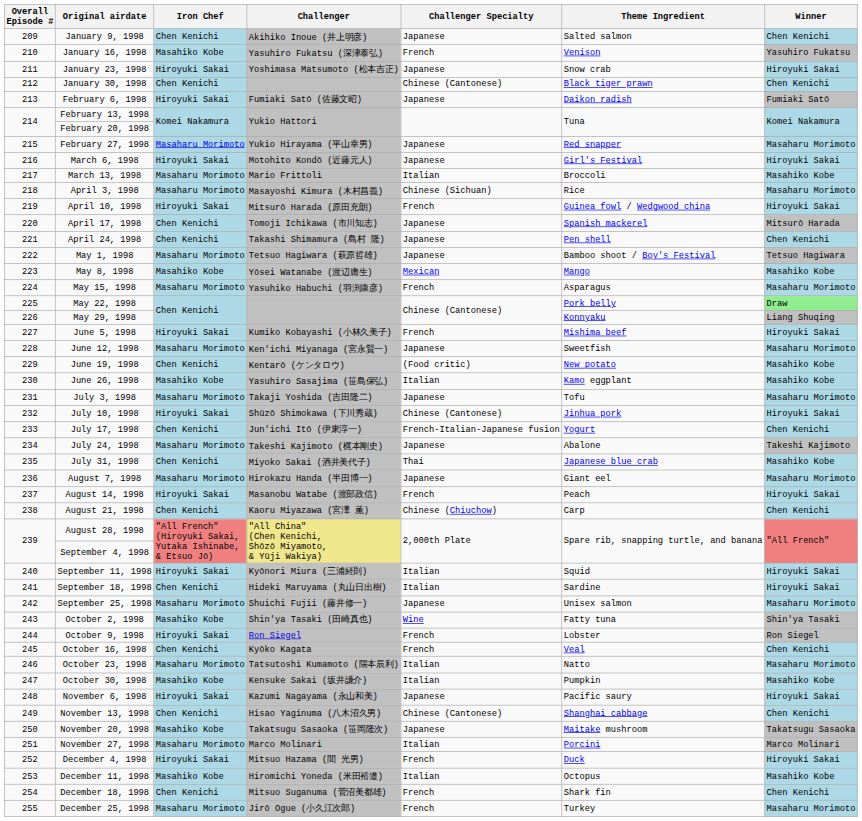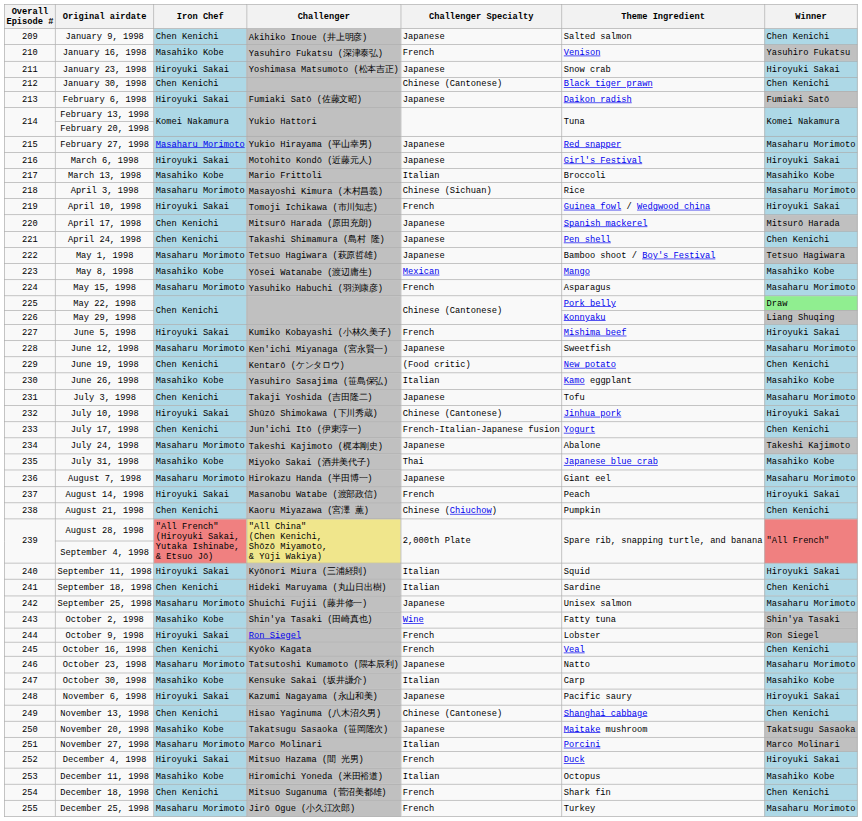 <table class="wikitable">
 <tr>
 <th>Overall<br>Episode #</th>
 <th>Original airdate</th>
 <th>Iron Chef</th>
 <th>Challenger</th>
 <th>Challenger Specialty</th>
 <th>Theme Ingredient</th>
 <th>Winner</th>
 </tr>
 <tr>
 <td align="center">209</td>
 <td align="center">January 9, 1998</td>
 <td bgcolor="lightblue">Chen Kenichi</td>
 <td bgcolor="silver">Akihiko Inoue (井上明彦)</td>
 <td>Japanese</td>
 <td>Salted salmon</td>
 <td bgcolor="lightblue">Chen Kenichi</td>
 </tr>
 <tr>
 <td align="center">210</td>
 <td align="center">January 16, 1998</td>
 <td bgcolor="lightblue">Masahiko Kobe</td>
 <td bgcolor="silver">Yasuhiro Fukatsu (深津泰弘)</td>
 <td>French</td>
 <td><a href='#'>Venison</a></td>
 <td bgcolor="silver">Yasuhiro Fukatsu</td>
 </tr>
 <tr>
 <td align="center">211</td>
 <td align="center">January 23, 1998</td>
 <td bgcolor="lightblue">Hiroyuki Sakai</td>
 <td bgcolor="silver">Yoshimasa Matsumoto (松本吉正)</td>
 <td>Japanese</td>
 <td>Snow crab</td>
 <td bgcolor="lightblue">Hiroyuki Sakai</td>
 </tr>
 <tr>
 <td align="center">212</td>
 <td align="center">January 30, 1998</td>
 <td bgcolor="lightblue">Chen Kenichi</td>
 <td bgcolor="silver"> </td>
 <td>Chinese (Cantonese)</td>
 <td><a href='#'>Black tiger prawn</a></td>
 <td bgcolor="lightblue">Chen Kenichi</td>
 </tr>
 <tr>
 <td align="center">213</td>
 <td align="center">February 6, 1998</td>
 <td bgcolor="lightblue">Hiroyuki Sakai</td>
 <td bgcolor="silver">Fumiaki Satō (佐藤文昭)</td>
 <td>Japanese</td>
 <td><a href='#'>Daikon radish</a></td>
 <td bgcolor="silver">Fumiaki Satō</td>
 </tr>
 <tr>
 <td align="center" rowspan=2>214</td>
 <td align="center">February 13, 1998</td>
 <td bgcolor="lightblue" rowspan=2>Komei Nakamura</td>
 <td bgcolor="silver" rowspan=2>Yukio Hattori</td>
 <td rowspan=2></td>
 <td rowspan=2>Tuna</td>
 <td bgcolor="lightblue" rowspan=2>Komei Nakamura</td>
 </tr>
 <tr>
 <td align="center">February 20, 1998</td>
 </tr>
 <tr>
 <td align="center">215</td>
 <td align="center">February 27, 1998</td>
 <td bgcolor="lightblue"><a href='#'>Masaharu Morimoto</a></td>
 <td bgcolor="silver">Yukio Hirayama (平山幸男)</td>
 <td>Japanese</td>
 <td><a href='#'>Red snapper</a></td>
 <td bgcolor="lightblue">Masaharu Morimoto</td>
 </tr>
 <tr>
 <td align="center">216</td>
 <td align="center">March 6, 1998</td>
 <td bgcolor="lightblue">Hiroyuki Sakai</td>
 <td bgcolor="silver">Motohito Kondō (近藤元人)</td>
 <td>Japanese</td>
 <td><a href='#'>Girl's Festival</a></td>
 <td bgcolor="lightblue">Hiroyuki Sakai</td>
 </tr>
 <tr>
 <td align="center">217</td>
 <td align="center">March 13, 1998</td>
-<td bgcolor="lightblue">Masaharu Morimoto</td>
+<td bgcolor="lightblue">Masahiko Kobe</td>
 <td bgcolor="silver"> Mario Frittoli</td>
 <td>Italian</td>
 <td>Broccoli</td>
 <td bgcolor="lightblue">Masahiko Kobe</td>
 </tr>
 <tr>
 <td align="center">218</td>
 <td align="center">April 3, 1998</td>
 <td bgcolor="lightblue">Masaharu Morimoto</td>
 <td bgcolor="silver">Masayoshi Kimura (木村昌義)</td>
 <td>Chinese (Sichuan)</td>
 <td>Rice</td>
 <td bgcolor="lightblue">Masaharu Morimoto</td>
 </tr>
 <tr>
 <td align="center">219</td>
 <td align="center">April 10, 1998</td>
 <td bgcolor="lightblue">Hiroyuki Sakai</td>
-<td bgcolor="silver">Mitsurō Harada (原田充朗)</td>
+<td bgcolor="silver">Tomoji Ichikawa (市川知志)</td>
 <td>French</td>
 <td><a href='#'>Guinea fowl</a> / <a href='#'>Wedgwood china</a></td>
 <td bgcolor="lightblue">Hiroyuki Sakai</td>
 </tr>
 <tr>
 <td align="center">220</td>
 <td align="center">April 17, 1998</td>
 <td bgcolor="lightblue">Chen Kenichi</td>
-<td bgcolor="silver">Tomoji Ichikawa (市川知志)</td>
+<td bgcolor="silver">Mitsurō Harada (原田充朗)</td>
 <td>Japanese</td>
 <td><a href='#'>Spanish mackerel</a></td>
 <td bgcolor="silver">Mitsurō Harada</td>
 </tr>
 <tr>
 <td align="center">221</td>
 <td align="center">April 24, 1998</td>
 <td bgcolor="lightblue">Chen Kenichi</td>
 <td bgcolor="silver">Takashi Shimamura (島村 隆)</td>
 <td>Japanese</td>
 <td><a href='#'>Pen shell</a></td>
 <td bgcolor="lightblue">Chen Kenichi</td>
 </tr>
 <tr>
 <td align="center">222</td>
 <td align="center">May 1, 1998</td>
 <td bgcolor="lightblue">Masaharu Morimoto</td>
 <td bgcolor="silver">Tetsuo Hagiwara (萩原哲雄)</td>
 <td>Japanese</td>
 <td>Bamboo shoot / <a href='#'>Boy's Festival</a></td>
 <td bgcolor="silver">Tetsuo Hagiwara</td>
 </tr>
 <tr>
 <td align="center">223</td>
 <td align="center">May 8, 1998</td>
 <td bgcolor="lightblue">Masahiko Kobe</td>
 <td bgcolor="silver">Yōsei Watanabe (渡辺庸生)</td>
 <td><a href='#'>Mexican</a></td>
 <td><a href='#'>Mango</a></td>
 <td bgcolor="lightblue">Masahiko Kobe</td>
 </tr>
 <tr>
 <td align="center">224</td>
 <td align="center">May 15, 1998</td>
 <td bgcolor="lightblue">Masaharu Morimoto</td>
 <td bgcolor="silver">Yasuhiko Habuchi (羽渕康彦)</td>
 <td>French</td>
 <td>Asparagus</td>
 <td bgcolor="lightblue">Masaharu Morimoto</td>
 </tr>
 <tr>
 <td align="center">225</td>
 <td align="center">May 22, 1998</td>
 <td bgcolor="lightblue" rowspan=2>Chen Kenichi</td>
 <td bgcolor="silver" rowspan=2> </td>
 <td rowspan=2>Chinese (Cantonese)</td>
 <td><a href='#'>Pork belly</a></td>
 <td bgcolor="lightgreen">Draw</td>
 </tr>
 <tr>
 <td align="center">226</td>
 <td align="center">May 29, 1998</td>
 <td><a href='#'>Konnyaku</a></td>
 <td bgcolor="silver">Liang Shuqing</td>
 </tr>
 <tr>
 <td align="center">227</td>
 <td align="center">June 5, 1998</td>
 <td bgcolor="lightblue">Hiroyuki Sakai</td>
 <td bgcolor="silver">Kumiko Kobayashi (小林久美子)</td>
 <td>French</td>
 <td><a href='#'>Mishima beef</a></td>
 <td bgcolor="lightblue">Hiroyuki Sakai</td>
 </tr>
 <tr>
 <td align="center">228</td>
 <td align="center">June 12, 1998</td>
 <td bgcolor="lightblue">Masaharu Morimoto</td>
 <td bgcolor="silver">Ken'ichi Miyanaga (宮永賢一)</td>
 <td>Japanese</td>
 <td>Sweetfish</td>
 <td bgcolor="lightblue">Masaharu Morimoto</td>
 </tr>
 <tr>
 <td align="center">229</td>
 <td align="center">June 19, 1998</td>
 <td bgcolor="lightblue">Chen Kenichi</td>
 <td bgcolor="silver">Kentarō (ケンタロウ)</td>
 <td>(Food critic)</td>
 <td><a href='#'>New potato</a></td>
-<td bgcolor="lightblue">Masahiko Kobe</td>
+<td bgcolor="lightblue">Chen Kenichi</td>
 </tr>
 <tr>
 <td align="center">230</td>
 <td align="center">June 26, 1998</td>
 <td bgcolor="lightblue">Masahiko Kobe</td>
 <td bgcolor="silver">Yasuhiro Sasajima (笹島保弘)</td>
 <td>Italian</td>
 <td><a href='#'>Kamo</a> eggplant</td>
 <td bgcolor="lightblue">Masahiko Kobe</td>
 </tr>
 <tr>
 <td align="center">231</td>
 <td align="center">July 3, 1998</td>
-<td bgcolor="lightblue">Masaharu Morimoto</td>
+<td bgcolor="lightblue">Chen Kenichi</td>
 <td bgcolor="silver">Takaji Yoshida (吉田隆二)</td>
 <td>Japanese</td>
 <td>Tofu</td>
 <td bgcolor="lightblue">Masaharu Morimoto</td>
 </tr>
 <tr>
 <td align="center">232</td>
 <td align="center">July 10, 1998</td>
 <td bgcolor="lightblue">Hiroyuki Sakai</td>
 <td bgcolor="silver">Shūzō Shimokawa (下川秀蔵)</td>
 <td>Chinese (Cantonese)</td>
 <td><a href='#'>Jinhua pork</a></td>
 <td bgcolor="lightblue">Hiroyuki Sakai</td>
 </tr>
 <tr>
 <td align="center">233</td>
 <td align="center">July 17, 1998</td>
 <td bgcolor="lightblue">Chen Kenichi</td>
 <td bgcolor="silver">Jun'ichi Itō (伊東淳一)</td>
 <td>French-Italian-Japanese fusion</td>
 <td><a href='#'>Yogurt</a></td>
 <td bgcolor="lightblue">Chen Kenichi</td>
 </tr>
 <tr>
 <td align="center">234</td>
 <td align="center">July 24, 1998</td>
 <td bgcolor="lightblue">Masaharu Morimoto</td>
 <td bgcolor="silver">Takeshi Kajimoto (梶本剛史)</td>
 <td>Japanese</td>
 <td>Abalone</td>
 <td bgcolor="silver">Takeshi Kajimoto</td>
 </tr>
 <tr>
 <td align="center">235</td>
 <td align="center">July 31, 1998</td>
-<td bgcolor="lightblue">Chen Kenichi</td>
+<td bgcolor="lightblue">Masahiko Kobe</td>
 <td bgcolor="silver">Miyoko Sakai (酒井美代子)</td>
 <td>Thai</td>
 <td><a href='#'>Japanese blue crab</a></td>
 <td bgcolor="lightblue">Masahiko Kobe</td>
 </tr>
 <tr>
 <td align="center">236</td>
 <td align="center">August 7, 1998</td>
 <td bgcolor="lightblue">Masaharu Morimoto</td>
 <td bgcolor="silver">Hirokazu Handa (半田博一)</td>
 <td>Japanese</td>
 <td>Giant eel</td>
 <td bgcolor="lightblue">Masaharu Morimoto</td>
 </tr>
 <tr>
 <td align="center">237</td>
 <td align="center">August 14, 1998</td>
 <td bgcolor="lightblue">Hiroyuki Sakai</td>
 <td bgcolor="silver">Masanobu Watabe (渡部政信)</td>
 <td>French</td>
 <td>Peach</td>
 <td bgcolor="lightblue">Hiroyuki Sakai</td>
 </tr>
 <tr>
 <td align="center">238</td>
 <td align="center">August 21, 1998</td>
 <td bgcolor="lightblue">Chen Kenichi</td>
 <td bgcolor="silver">Kaoru Miyazawa (宮澤 薫)</td>
 <td>Chinese (<a href='#'>Chiuchow</a>)</td>
-<td>Carp</td>
+<td>Pumpkin</td>
 <td bgcolor="lightblue">Chen Kenichi</td>
 </tr>
 <tr>
 <td align="center" rowspan=2>239</td>
 <td align="center">August 28, 1998</td>
 <td bgcolor="lightcoral" rowspan=2>"All French"<br>(Hiroyuki Sakai,<br>Yutaka Ishinabe,<br>& Etsuo Jō)</td>
 <td bgcolor="khaki" rowspan=2>"All China"<br>(Chen Kenichi,<br>Shōzō Miyamoto,<br>& Yūji Wakiya)</td>
 <td rowspan=2>2,000th Plate</td>
 <td rowspan=2>Spare rib, snapping turtle, and banana</td>
 <td bgcolor="lightcoral" rowspan=2>"All French"</td>
 </tr>
 <tr>
 <td align="center">September 4, 1998</td>
 </tr>
 <tr>
 <td align="center">240</td>
 <td align="center">September 11, 1998</td>
 <td bgcolor="lightblue">Hiroyuki Sakai</td>
 <td bgcolor="silver">Kyōnori Miura (三浦経則)</td>
 <td>Italian</td>
 <td>Squid</td>
 <td bgcolor="lightblue">Hiroyuki Sakai</td>
 </tr>
 <tr>
 <td align="center">241</td>
 <td align="center">September 18, 1998</td>
 <td bgcolor="lightblue">Chen Kenichi</td>
 <td bgcolor="silver">Hideki Maruyama (丸山日出樹)</td>
 <td>Italian</td>
 <td>Sardine</td>
-<td bgcolor="lightblue">Hiroyuki Sakai</td>
+<td bgcolor="lightblue">Chen Kenichi</td>
 </tr>
 <tr>
 <td align="center">242</td>
 <td align="center">September 25, 1998</td>
 <td bgcolor="lightblue">Masaharu Morimoto</td>
 <td bgcolor="silver">Shuichi Fujii (藤井修一)</td>
 <td>Japanese</td>
 <td>Unisex salmon</td>
 <td bgcolor="lightblue">Masaharu Morimoto</td>
 </tr>
 <tr>
 <td align="center">243</td>
 <td align="center">October 2, 1998</td>
 <td bgcolor="lightblue">Masahiko Kobe</td>
 <td bgcolor="silver">Shin'ya Tasaki (田崎真也)</td>
 <td><a href='#'>Wine</a></td>
 <td>Fatty tuna</td>
 <td bgcolor="silver">Shin'ya Tasaki</td>
 </tr>
 <tr>
 <td align="center">244</td>
 <td align="center">October 9, 1998</td>
 <td bgcolor="lightblue">Hiroyuki Sakai</td>
 <td bgcolor="silver"> <a href='#'>Ron Siegel</a></td>
 <td>French</td>
 <td>Lobster</td>
 <td bgcolor="silver">Ron Siegel</td>
 </tr>
 <tr>
 <td align="center">245</td>
 <td align="center">October 16, 1998</td>
 <td bgcolor="lightblue">Chen Kenichi</td>
 <td bgcolor="silver">Kyōko Kagata</td>
 <td>French</td>
 <td><a href='#'>Veal</a></td>
 <td bgcolor="lightblue">Chen Kenichi</td>
 </tr>
 <tr>
 <td align="center">246</td>
 <td align="center">October 23, 1998</td>
 <td bgcolor="lightblue">Masaharu Morimoto</td>
 <td bgcolor="silver">Tatsutoshi Kumamoto (隈本辰利)</td>
-<td>Italian</td>
+<td>Japanese</td>
 <td>Natto</td>
 <td bgcolor="lightblue">Masaharu Morimoto</td>
 </tr>
 <tr>
 <td align="center">247</td>
 <td align="center">October 30, 1998</td>
 <td bgcolor="lightblue">Masahiko Kobe</td>
 <td bgcolor="silver">Kensuke Sakai (坂井謙介)</td>
 <td>Italian</td>
-<td>Pumpkin</td>
+<td>Carp</td>
 <td bgcolor="lightblue">Masahiko Kobe</td>
 </tr>
 <tr>
 <td align="center">248</td>
 <td align="center">November 6, 1998</td>
 <td bgcolor="lightblue">Hiroyuki Sakai</td>
 <td bgcolor="silver">Kazumi Nagayama (永山和美)</td>
 <td>Japanese</td>
 <td>Pacific saury</td>
 <td bgcolor="lightblue">Hiroyuki Sakai</td>
 </tr>
 <tr>
 <td align="center">249</td>
 <td align="center">November 13, 1998</td>
 <td bgcolor="lightblue">Chen Kenichi</td>
 <td bgcolor="silver">Hisao Yaginuma (八木沼久男)</td>
 <td>Chinese (Cantonese)</td>
 <td><a href='#'>Shanghai cabbage</a></td>
 <td bgcolor="lightblue">Chen Kenichi</td>
 </tr>
 <tr>
 <td align="center">250</td>
 <td align="center">November 20, 1998</td>
 <td bgcolor="lightblue">Masahiko Kobe</td>
 <td bgcolor="silver">Takatsugu Sasaoka (笹岡隆次)</td>
 <td>Japanese</td>
 <td><a href='#'>Maitake</a> mushroom</td>
 <td bgcolor="silver">Takatsugu Sasaoka</td>
 </tr>
 <tr>
 <td align="center">251</td>
 <td align="center">November 27, 1998</td>
 <td bgcolor="lightblue">Masaharu Morimoto</td>
 <td bgcolor="silver"> Marco Molinari</td>
 <td>Italian</td>
 <td><a href='#'>Porcini</a></td>
 <td bgcolor="silver">Marco Molinari</td>
 </tr>
 <tr>
 <td align="center">252</td>
 <td align="center">December 4, 1998</td>
 <td bgcolor="lightblue">Hiroyuki Sakai</td>
 <td bgcolor="silver">Mitsuo Hazama (間 光男)</td>
 <td>French</td>
 <td><a href='#'>Duck</a></td>
 <td bgcolor="lightblue">Hiroyuki Sakai</td>
 </tr>
 <tr>
 <td align="center">253</td>
 <td align="center">December 11, 1998</td>
 <td bgcolor="lightblue">Masahiko Kobe</td>
 <td bgcolor="silver">Hiromichi Yoneda (米田裕道)</td>
 <td>Italian</td>
 <td>Octopus</td>
 <td bgcolor="lightblue">Masahiko Kobe</td>
 </tr>
 <tr>
 <td align="center">254</td>
 <td align="center">December 18, 1998</td>
 <td bgcolor="lightblue">Chen Kenichi</td>
 <td bgcolor="silver">Mitsuo Suganuma (菅沼美都雄)</td>
 <td>French</td>
 <td>Shark fin</td>
 <td bgcolor="lightblue">Chen Kenichi</td>
 </tr>
 <tr>
 <td align="center">255</td>
 <td align="center">December 25, 1998</td>
 <td bgcolor="lightblue">Masaharu Morimoto</td>
 <td bgcolor="silver">Jirō Ogue (小久江次郎)</td>
 <td>French</td>
 <td>Turkey</td>
 <td bgcolor="lightblue">Masaharu Morimoto</td>
 </tr>
 </table>
